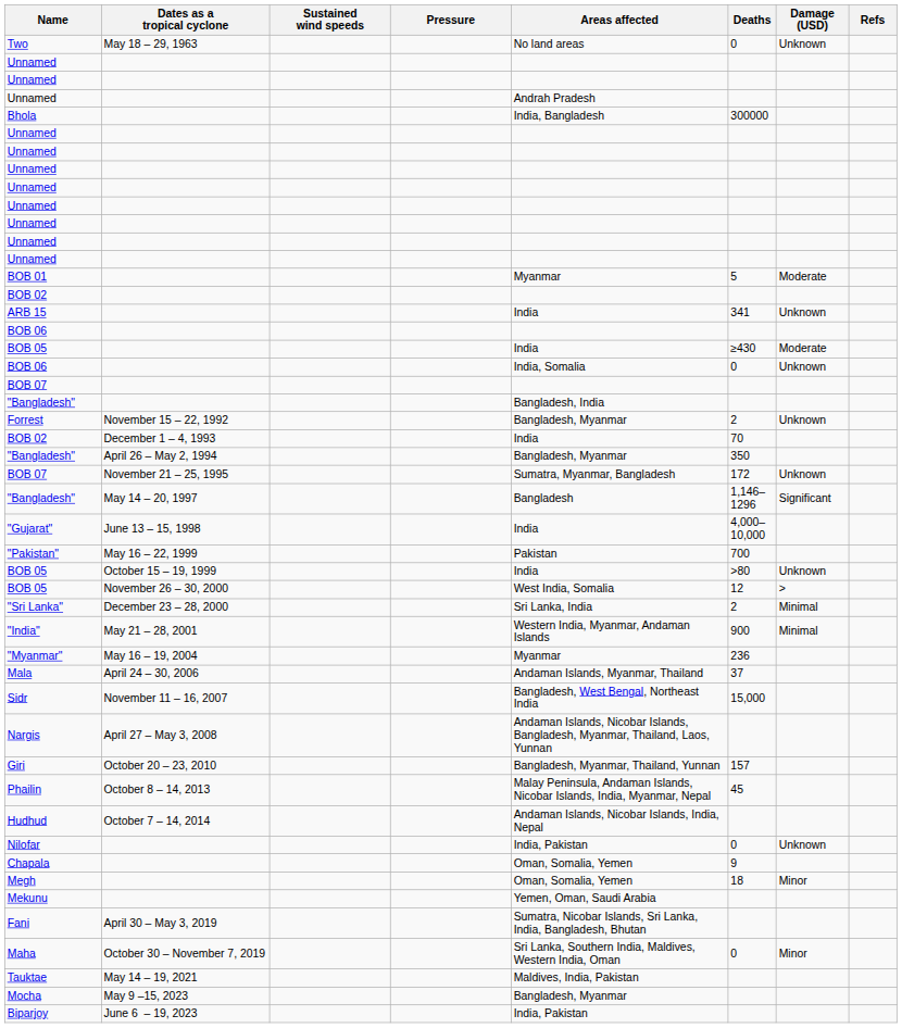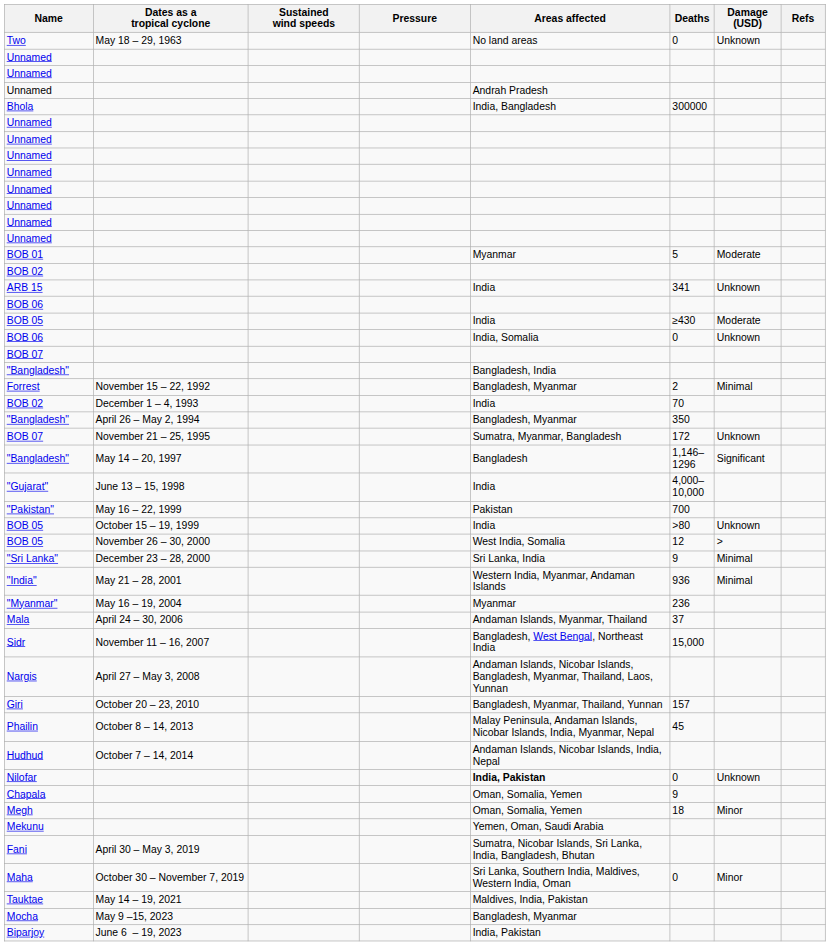 <table class="wikitable sortable" width="100%">
 <tr>
 <th scope="col" width="10%">Name</th>
 <th scope="col" width="17.5%">Dates as a<br>tropical cyclone</th>
 <th scope="col" width="12.5%">Sustained<br>wind speeds</th>
 <th scope="col" width="12.5%">Pressure</th>
 <th scope="col" width="22.5%" class="unsortable">Areas affected</th>
 <th scope="col" width="5%">Deaths</th>
 <th scope="col" width="7.5%">Damage<br>(USD)</th>
 <th scope="col" width="5%" class="unsortable">Refs</th>
 </tr>
 <tr>
 <td><a href='#'>Two</a></td>
 <td>May 18 – 29, 1963</td>
 <td></td>
 <td></td>
 <td>No land areas</td>
 <td>0</td>
 <td>Unknown</td>
 <td></td>
 </tr>
 <tr>
 <td><a href='#'>Unnamed</a></td>
 <td></td>
 <td></td>
 <td></td>
 <td></td>
 <td></td>
 <td></td>
 <td></td>
 </tr>
 <tr>
 <td><a href='#'>Unnamed</a></td>
 <td></td>
 <td></td>
 <td></td>
 <td></td>
 <td></td>
 <td></td>
 <td></td>
 </tr>
 <tr>
 <td>Unnamed</td>
 <td></td>
 <td></td>
 <td></td>
 <td>Andrah Pradesh</td>
 <td></td>
 <td></td>
 <td></td>
 </tr>
 <tr>
 <td><a href='#'>Bhola</a></td>
 <td></td>
 <td></td>
 <td></td>
 <td>India, Bangladesh</td>
 <td>300000</td>
 <td></td>
 <td></td>
 </tr>
 <tr>
 <td><a href='#'>Unnamed</a></td>
 <td></td>
 <td></td>
 <td></td>
 <td></td>
 <td></td>
 <td></td>
 <td></td>
 </tr>
 <tr>
 <td><a href='#'>Unnamed</a></td>
 <td></td>
 <td></td>
 <td></td>
 <td></td>
 <td></td>
 <td></td>
 <td></td>
 </tr>
 <tr>
 <td><a href='#'>Unnamed</a></td>
 <td></td>
 <td></td>
 <td></td>
 <td></td>
 <td></td>
 <td></td>
 <td></td>
 </tr>
 <tr>
 <td><a href='#'>Unnamed</a></td>
 <td></td>
 <td></td>
 <td></td>
 <td></td>
 <td></td>
 <td></td>
 <td></td>
 </tr>
 <tr>
 <td><a href='#'>Unnamed</a></td>
 <td></td>
 <td></td>
 <td></td>
 <td></td>
 <td></td>
 <td></td>
 <td></td>
 </tr>
 <tr>
 <td><a href='#'>Unnamed</a></td>
 <td></td>
 <td></td>
 <td></td>
 <td></td>
 <td></td>
 <td></td>
 <td></td>
 </tr>
 <tr>
 <td><a href='#'>Unnamed</a></td>
 <td></td>
 <td></td>
 <td></td>
 <td></td>
 <td></td>
 <td></td>
 <td></td>
 </tr>
 <tr>
 <td><a href='#'>Unnamed</a></td>
 <td></td>
 <td></td>
 <td></td>
 <td></td>
 <td></td>
 <td></td>
 <td></td>
 </tr>
 <tr>
 <td><a href='#'>BOB 01</a></td>
 <td></td>
 <td></td>
 <td></td>
 <td>Myanmar</td>
 <td>5</td>
 <td>Moderate</td>
 <td></td>
 </tr>
 <tr>
 <td><a href='#'>BOB 02</a></td>
 <td></td>
 <td></td>
 <td></td>
 <td></td>
 <td></td>
 <td></td>
 <td></td>
 </tr>
 <tr>
 <td><a href='#'>ARB 15</a></td>
 <td></td>
 <td></td>
 <td></td>
 <td>India</td>
 <td>341</td>
 <td>Unknown</td>
 <td></td>
 </tr>
 <tr>
 <td><a href='#'>BOB 06</a></td>
 <td></td>
 <td></td>
 <td></td>
 <td></td>
 <td></td>
 <td></td>
 <td></td>
 </tr>
 <tr>
 <td><a href='#'>BOB 05</a></td>
 <td></td>
 <td></td>
 <td></td>
 <td>India</td>
 <td>≥430</td>
 <td>Moderate</td>
 <td></td>
 </tr>
 <tr>
 <td><a href='#'>BOB 06</a></td>
 <td></td>
 <td></td>
 <td></td>
 <td>India, Somalia</td>
 <td>0</td>
 <td>Unknown</td>
 <td></td>
 </tr>
 <tr>
 <td><a href='#'>BOB 07</a></td>
 <td></td>
 <td></td>
 <td></td>
 <td></td>
 <td></td>
 <td></td>
 <td></td>
 </tr>
 <tr>
 <td><a href='#'>"Bangladesh"</a></td>
 <td></td>
 <td></td>
 <td></td>
 <td>Bangladesh,  India</td>
 <td></td>
 <td></td>
 <td></td>
 </tr>
 <tr>
 <td><a href='#'>Forrest</a></td>
 <td>November 15 – 22, 1992</td>
 <td></td>
 <td></td>
 <td>Bangladesh, Myanmar</td>
 <td>2</td>
-<td>Unknown</td>
+<td>Minimal</td>
 <td></td>
 </tr>
 <tr>
 <td><a href='#'>BOB 02</a></td>
 <td>December 1 – 4, 1993</td>
 <td></td>
 <td></td>
 <td>India</td>
 <td>70</td>
 <td></td>
 <td></td>
 </tr>
 <tr>
 <td><a href='#'>"Bangladesh"</a></td>
 <td>April 26 – May 2, 1994</td>
 <td></td>
 <td></td>
 <td>Bangladesh, Myanmar</td>
 <td>350</td>
 <td></td>
 <td></td>
 </tr>
 <tr>
 <td><a href='#'>BOB 07</a></td>
 <td>November 21 – 25, 1995</td>
 <td></td>
 <td></td>
 <td>Sumatra, Myanmar, Bangladesh</td>
 <td>172</td>
 <td>Unknown</td>
 <td></td>
 </tr>
 <tr>
 <td><a href='#'>"Bangladesh"</a></td>
 <td>May 14 – 20, 1997</td>
 <td></td>
 <td></td>
 <td>Bangladesh</td>
 <td>1,146–1296</td>
 <td>Significant</td>
 <td></td>
 </tr>
 <tr>
 <td><a href='#'>"Gujarat"</a></td>
 <td>June 13 – 15, 1998</td>
 <td></td>
 <td></td>
 <td>India</td>
 <td>4,000–10,000</td>
 <td></td>
 <td></td>
 </tr>
 <tr>
 <td><a href='#'>"Pakistan"</a></td>
 <td>May 16 – 22, 1999</td>
 <td></td>
 <td></td>
 <td>Pakistan</td>
 <td>700</td>
 <td></td>
 <td></td>
 </tr>
 <tr>
 <td><a href='#'>BOB 05</a></td>
 <td>October 15 – 19, 1999</td>
 <td></td>
 <td></td>
 <td>India</td>
 <td>>80</td>
 <td>Unknown</td>
 <td></td>
 </tr>
 <tr>
 <td><a href='#'>BOB 05</a></td>
 <td>November 26 – 30, 2000</td>
 <td></td>
 <td></td>
 <td>West India, Somalia</td>
 <td>12</td>
 <td>></td>
 <td></td>
 </tr>
 <tr>
 <td><a href='#'>"Sri Lanka"</a></td>
 <td>December 23 – 28, 2000</td>
 <td></td>
 <td></td>
 <td>Sri Lanka, India</td>
-<td>2</td>
+<td>9</td>
 <td>Minimal</td>
 <td></td>
 </tr>
 <tr>
 <td><a href='#'>"India"</a></td>
 <td>May 21 – 28, 2001</td>
 <td></td>
 <td></td>
 <td>Western India, Myanmar, Andaman Islands</td>
-<td>900</td>
+<td>936</td>
 <td>Minimal</td>
 <td></td>
 </tr>
 <tr>
 <td><a href='#'>"Myanmar"</a></td>
 <td>May 16 – 19, 2004</td>
 <td></td>
 <td></td>
 <td>Myanmar</td>
 <td>236</td>
 <td></td>
 <td></td>
 </tr>
 <tr>
 <td><a href='#'>Mala</a></td>
 <td>April 24 – 30, 2006</td>
 <td></td>
 <td></td>
 <td>Andaman Islands, Myanmar, Thailand</td>
 <td>37</td>
 <td></td>
 <td></td>
 </tr>
 <tr>
 <td><a href='#'>Sidr</a></td>
 <td>November 11 – 16, 2007</td>
 <td></td>
 <td></td>
 <td>Bangladesh, <a href='#'>West Bengal</a>, Northeast India</td>
 <td>15,000</td>
 <td></td>
 <td></td>
 </tr>
 <tr>
 <td><a href='#'>Nargis</a></td>
 <td>April 27 – May 3, 2008</td>
 <td></td>
 <td></td>
 <td>Andaman Islands, Nicobar Islands, Bangladesh, Myanmar, Thailand, Laos, Yunnan</td>
 <td></td>
 <td></td>
 <td></td>
 </tr>
 <tr>
 <td><a href='#'>Giri</a></td>
 <td>October 20 – 23, 2010</td>
 <td></td>
 <td></td>
 <td>Bangladesh, Myanmar, Thailand, Yunnan</td>
 <td>157</td>
 <td></td>
 <td></td>
 </tr>
 <tr>
 <td><a href='#'>Phailin</a></td>
 <td>October 8 – 14, 2013</td>
 <td></td>
 <td></td>
 <td>Malay Peninsula, Andaman Islands, Nicobar Islands, India, Myanmar, Nepal</td>
 <td>45</td>
 <td></td>
 <td></td>
 </tr>
 <tr>
 <td><a href='#'>Hudhud</a></td>
 <td>October 7 – 14, 2014</td>
 <td></td>
 <td></td>
 <td>Andaman Islands, Nicobar Islands, India, Nepal</td>
 <td></td>
 <td></td>
 <td></td>
 </tr>
 <tr>
 <td><a href='#'>Nilofar</a></td>
 <td></td>
 <td></td>
 <td></td>
-<td>India, Pakistan</td>
+<td><strong>India, Pakistan</strong></td>
 <td>0</td>
 <td>Unknown</td>
 <td></td>
 </tr>
 <tr>
 <td><a href='#'>Chapala</a></td>
 <td></td>
 <td></td>
 <td></td>
 <td>Oman, Somalia, Yemen</td>
 <td>9</td>
 <td></td>
 <td></td>
 </tr>
 <tr>
 <td><a href='#'>Megh</a></td>
 <td></td>
 <td></td>
 <td></td>
 <td>Oman, Somalia, Yemen</td>
 <td>18</td>
 <td>Minor</td>
 <td></td>
 </tr>
 <tr>
 <td><a href='#'>Mekunu</a></td>
 <td></td>
 <td></td>
 <td></td>
 <td>Yemen, Oman, Saudi Arabia</td>
 <td></td>
 <td></td>
 <td></td>
 </tr>
 <tr>
 <td><a href='#'>Fani</a></td>
 <td>April 30 – May 3, 2019</td>
 <td></td>
 <td></td>
 <td>Sumatra, Nicobar Islands, Sri Lanka, India, Bangladesh, Bhutan</td>
 <td></td>
 <td></td>
 <td></td>
 </tr>
 <tr>
 <td {{sort><a href='#'>Maha</a></td>
 <td>October 30 – November 7, 2019</td>
 <td></td>
 <td></td>
 <td>Sri Lanka, Southern India, Maldives, Western India, Oman</td>
 <td>0</td>
 <td>Minor</td>
 <td></td>
 </tr>
 <tr>
 <td><a href='#'>Tauktae</a></td>
 <td>May 14 – 19, 2021</td>
 <td></td>
 <td></td>
 <td>Maldives, India, Pakistan</td>
 <td></td>
 <td></td>
 <td></td>
 </tr>
 <tr>
 <td><a href='#'>Mocha</a></td>
 <td>May 9 –15, 2023</td>
 <td></td>
 <td></td>
 <td>Bangladesh, Myanmar</td>
 <td></td>
 <td></td>
 <td></td>
 </tr>
 <tr>
 <td><a href='#'>Biparjoy</a></td>
 <td>June 6  – 19, 2023</td>
 <td></td>
 <td></td>
 <td>India, Pakistan</td>
 <td></td>
 <td></td>
 <td></td>
 </tr>
 </table>
